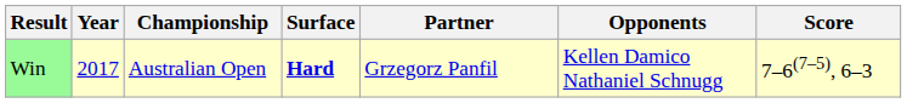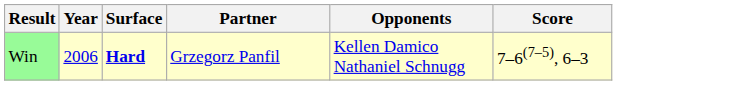 <table class="sortable wikitable" style=font-size:97%>
 <tr>
 <th>Result</th>
 <th>Year</th>
-<th style="width:110px">Championship</th>
 <th>Surface</th>
 <th style="width:140px">Partner</th>
 <th style="width:140px">Opponents</th>
 <th style="width:100px" class="unsortable">Score</th>
 </tr>
 <tr style="background:#ffc;">
 <td style="background:#98fb98;">Win</td>
-<td><a href='#'>2017</a></td>
-<td><a href='#'>Australian Open</a></td>
+<td><a href='#'>2006</a></td>
 <td><strong><a href='#'>Hard</a></strong></td>
 <td> <a href='#'>Grzegorz Panfil</a></td>
 <td> <a href='#'>Kellen Damico</a> <br> <a href='#'>Nathaniel Schnugg</a></td>
 <td>7–6<sup>(7–5)</sup>, 6–3</td>
 </tr>
 </table>
